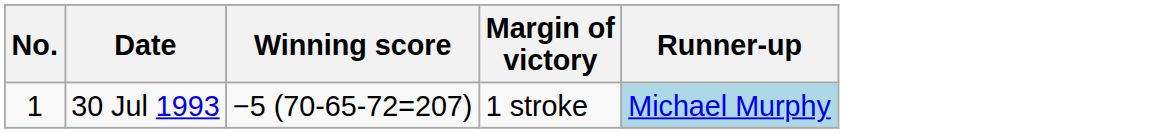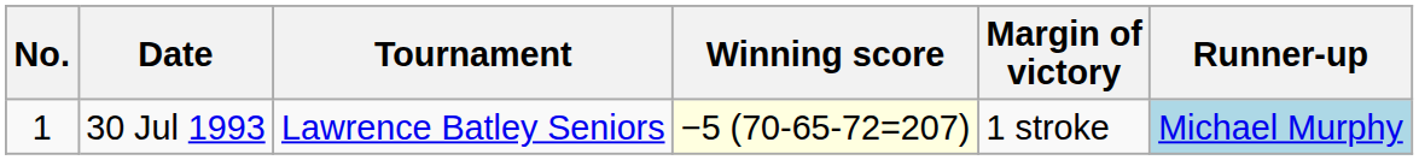 <table class="wikitable" style="font-size:95%;">
 <tr>
 <th>No.</th>
 <th>Date</th>
+<th>Tournament</th>
 <th>Winning score</th>
 <th>Margin of<br>victory</th>
 <th>Runner-up</th>
 </tr>
 <tr>
 <td align=center>1</td>
 <td align=right>30 Jul <a href='#'>1993</a></td>
-<td>−5 (70-65-72=207)</td>
+<td><a href='#'>Lawrence Batley Seniors</a></td>
+<td style="background: lightyellow;">−5 (70-65-72=207)</td>
 <td>1 stroke</td>
 <td style="background: lightblue;"> <a href='#'>Michael Murphy</a></td>
 </tr>
 </table>
